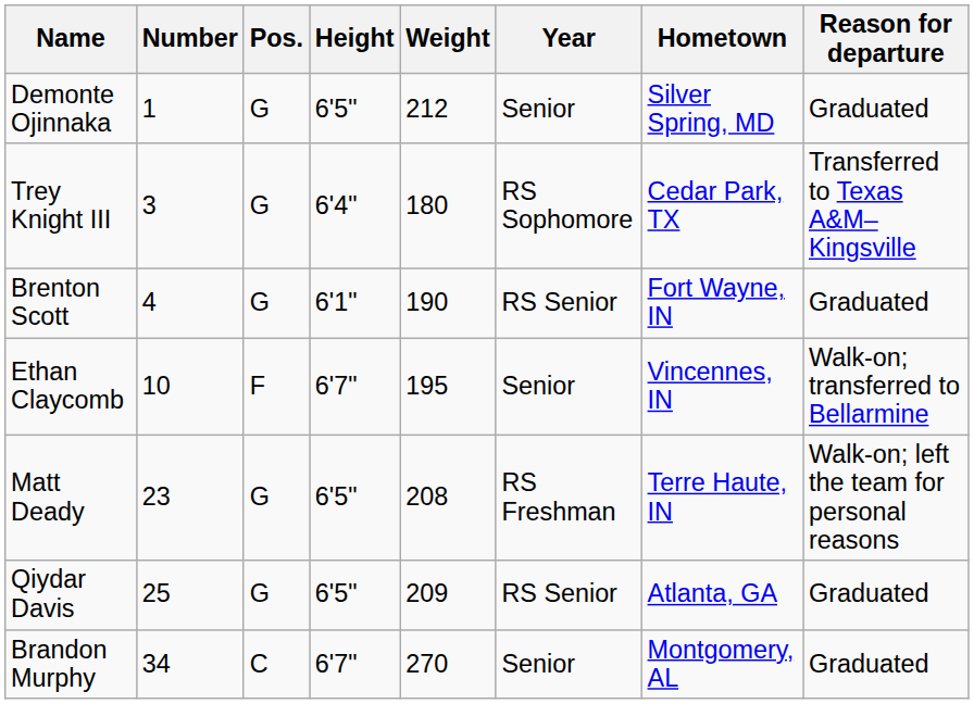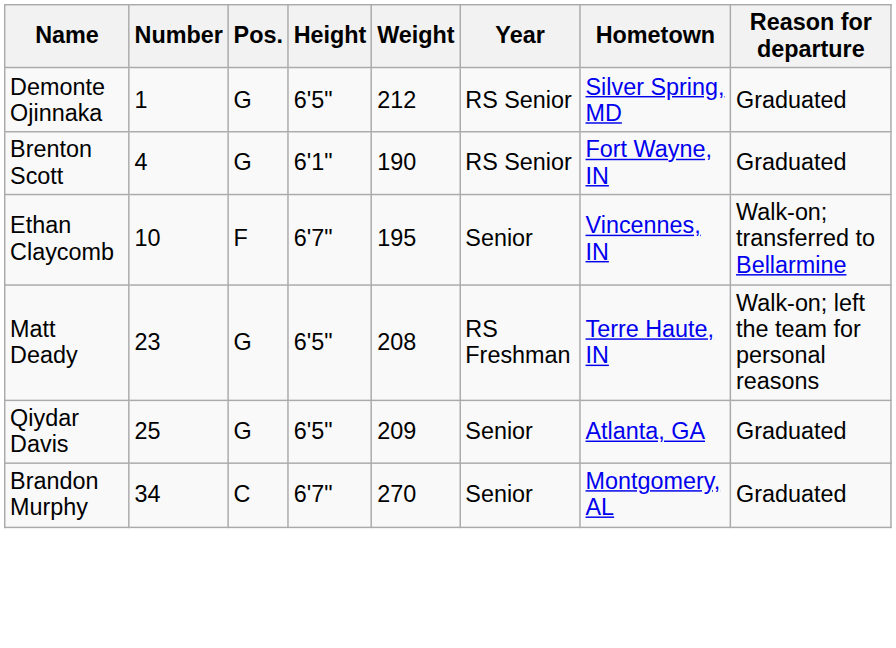 <table class="wikitable sortable" border="1">
 <tr>
 <th>Name</th>
 <th>Number</th>
 <th>Pos.</th>
 <th>Height</th>
 <th>Weight</th>
 <th>Year</th>
 <th>Hometown</th>
 <th class="unsortable">Reason for departure</th>
 </tr>
 <tr>
 <td>Demonte Ojinnaka</td>
 <td>1</td>
 <td>G</td>
 <td>6'5"</td>
 <td>212</td>
-<td>Senior</td>
+<td>RS Senior</td>
 <td><a href='#'>Silver Spring, MD</a></td>
 <td>Graduated</td>
-</tr>
-<tr>
-<td>Trey Knight III</td>
-<td>3</td>
-<td>G</td>
-<td>6'4"</td>
-<td>180</td>
-<td>RS Sophomore</td>
-<td><a href='#'>Cedar Park, TX</a></td>
-<td>Transferred to <a href='#'>Texas A&M–Kingsville</a></td>
 </tr>
 <tr>
 <td>Brenton Scott</td>
 <td>4</td>
 <td>G</td>
 <td>6'1"</td>
 <td>190</td>
 <td>RS Senior</td>
 <td><a href='#'>Fort Wayne, IN</a></td>
 <td>Graduated</td>
 </tr>
 <tr>
 <td>Ethan Claycomb</td>
 <td>10</td>
 <td>F</td>
 <td>6'7"</td>
 <td>195</td>
 <td>Senior</td>
 <td><a href='#'>Vincennes, IN</a></td>
 <td>Walk-on; transferred to <a href='#'>Bellarmine</a></td>
 </tr>
 <tr>
 <td>Matt Deady</td>
 <td>23</td>
 <td>G</td>
 <td>6'5"</td>
 <td>208</td>
 <td>RS Freshman</td>
 <td><a href='#'>Terre Haute, IN</a></td>
 <td>Walk-on; left the team for personal reasons</td>
 </tr>
 <tr>
 <td>Qiydar Davis</td>
 <td>25</td>
 <td>G</td>
 <td>6'5"</td>
 <td>209</td>
-<td>RS Senior</td>
+<td>Senior</td>
 <td><a href='#'>Atlanta, GA</a></td>
 <td>Graduated</td>
 </tr>
 <tr>
 <td>Brandon Murphy</td>
 <td>34</td>
 <td>C</td>
 <td>6'7"</td>
 <td>270</td>
 <td>Senior</td>
 <td><a href='#'>Montgomery, AL</a></td>
 <td>Graduated</td>
 </tr>
 </table>
